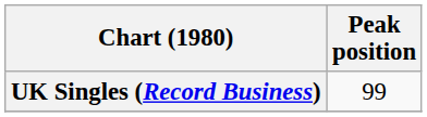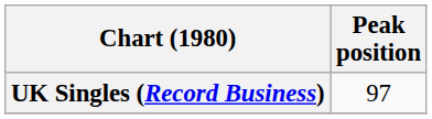 <table class="wikitable plainrowheaders" style="text-align:center">
 <tr>
 <th scope="col">Chart (1980)</th>
 <th scope="col">Peak<br>position</th>
 </tr>
 <tr>
 <th scope="row">UK Singles (<a href='#'><em>Record Business</em></a>)</th>
-<td>99</td>
+<td>97</td>
 </tr>
 <tr>
 </tr>
 <tr>
 </tr>
 </table>
